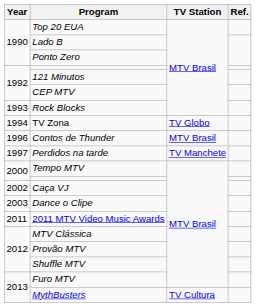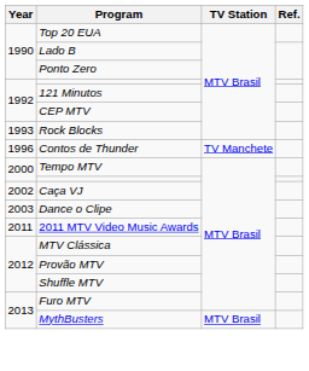 <table class="wikitable">
 <tr>
 <th>Year</th>
 <th>Program</th>
 <th>TV Station</th>
 <th>Ref.</th>
 </tr>
 <tr>
 <td rowspan="3">1990</td>
 <td><em>Top 20 EUA</em></td>
 <td rowspan="7"><a href='#'>MTV Brasil</a></td>
 <td></td>
 </tr>
 <tr>
 <td><em>Lado B</em></td>
 <td rowspan="2"></td>
 </tr>
 <tr>
 <td><em>Ponto Zero</em></td>
 </tr>
 <tr>
 <td rowspan="3">1992</td>
 <td><em></em></td>
 <td></td>
 </tr>
 <tr>
 <td><em>121 Minutos</em></td>
 <td></td>
 </tr>
 <tr>
 <td><em>CEP MTV</em></td>
 <td></td>
 </tr>
 <tr>
 <td>1993</td>
 <td><em>Rock Blocks</em></td>
 <td></td>
 </tr>
 <tr>
-<td>1994</td>
-<td>TV Zona</td>
-<td><a href='#'>TV Globo</a></td>
-<td></td>
-</tr>
-<tr>
 <td>1996</td>
 <td><em>Contos de Thunder</em></td>
-<td><a href='#'>MTV Brasil</a></td>
-<td></td>
-</tr>
-<tr>
-<td>1997</td>
-<td><em>Perdidos na tarde</em></td>
 <td><a href='#'>TV Manchete</a></td>
 <td></td>
 </tr>
 <tr>
 <td rowspan="2">2000</td>
 <td><em>Tempo MTV</em></td>
 <td rowspan="9"><a href='#'>MTV Brasil</a></td>
 <td></td>
 </tr>
 <tr>
 <td><em></em></td>
 <td></td>
 </tr>
 <tr>
 <td>2002</td>
 <td><em>Caça VJ</em></td>
 <td></td>
 </tr>
 <tr>
 <td>2003</td>
 <td><em>Dance o Clipe</em></td>
 <td></td>
 </tr>
 <tr>
 <td>2011</td>
 <td><a href='#'>2011 MTV Video Music Awards</a></td>
 <td></td>
 </tr>
 <tr>
 <td rowspan="3">2012</td>
 <td><em>MTV Clássica</em></td>
 <td></td>
 </tr>
 <tr>
 <td><em>Provão MTV</em></td>
 <td></td>
 </tr>
 <tr>
 <td><em>Shuffle MTV</em></td>
 <td></td>
 </tr>
 <tr>
 <td rowspan="2">2013</td>
 <td><em>Furo MTV</em></td>
 <td></td>
 </tr>
 <tr>
 <td><em><a href='#'>MythBusters</a></em></td>
-<td><a href='#'>TV Cultura</a></td>
+<td><a href='#'>MTV Brasil</a></td>
 <td></td>
 </tr>
 </table>
